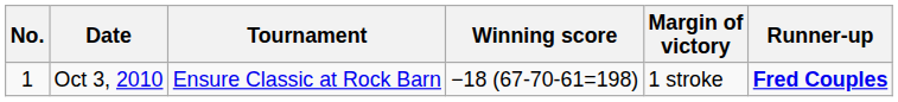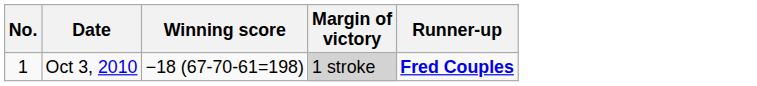 <table class="wikitable" style="font-size:95%;">
 <tr>
 <th>No.</th>
 <th>Date</th>
-<th>Tournament</th>
 <th>Winning score</th>
 <th>Margin of<br>victory</th>
 <th>Runner-up</th>
 </tr>
 <tr>
 <td align=center>1</td>
 <td>Oct 3, <a href='#'>2010</a></td>
-<td><a href='#'>Ensure Classic at Rock Barn</a></td>
 <td>−18 (67-70-61=198)</td>
-<td>1 stroke</td>
+<td style="background: lightgrey;">1 stroke</td>
 <td><strong> <a href='#'>Fred Couples</a></strong></td>
 </tr>
 </table>
